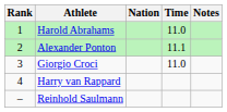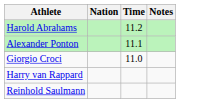 <table class="wikitable sortable" style="text-align:center">
 <tr>
-<th>Rank</th>
 <th>Athlete</th>
 <th>Nation</th>
 <th>Time</th>
 <th>Notes</th>
 </tr>
 <tr bgcolor=bbf3bb>
-<td>1</td>
 <td align=left data-sort-value="Abrahams, Harold"><a href='#'>Harold Abrahams</a></td>
 <td align=left></td>
-<td>11.0</td>
+<td>11.2</td>
 <td></td>
 </tr>
 <tr bgcolor=bbf3bb>
-<td>2</td>
 <td align=left data-sort-value="Ponton, Alexander"><a href='#'>Alexander Ponton</a></td>
 <td align=left></td>
 <td>11.1</td>
 <td></td>
 </tr>
 <tr>
-<td>3</td>
 <td align=left data-sort-value="Croci, Giorgio"><a href='#'>Giorgio Croci</a></td>
 <td align=left></td>
 <td>11.0</td>
 <td></td>
 </tr>
 <tr>
-<td>4</td>
 <td align=left data-sort-value="Rappard, Harry van"><a href='#'>Harry van Rappard</a></td>
 <td align=left></td>
 <td></td>
 <td></td>
 </tr>
 <tr>
-<td data-sort-value=5>–</td>
 <td align=left data-sort-value="Saulmann, Reinhold"><a href='#'>Reinhold Saulmann</a></td>
 <td align=left></td>
 <td></td>
 <td></td>
 </tr>
 </table>
